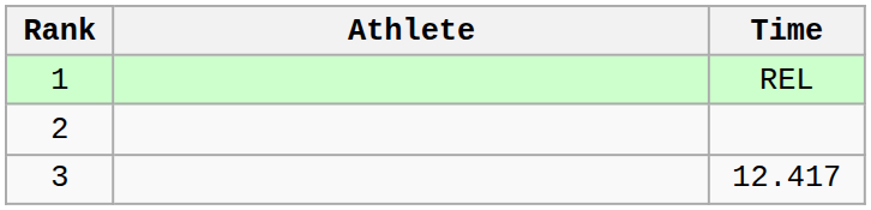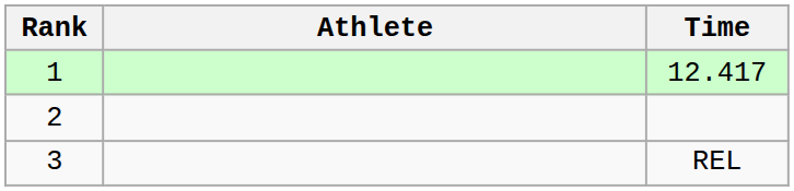 <table class=wikitable style="text-align:center">
 <tr>
 <th width=40>Rank</th>
 <th width=250>Athlete</th>
 <th width=60>Time</th>
 </tr>
 <tr bgcolor="ccffcc">
 <td>1</td>
 <td align=left></td>
-<td>REL</td>
+<td>12.417</td>
 </tr>
 <tr>
 <td>2</td>
 <td align=left></td>
 <td></td>
 </tr>
 <tr>
 <td>3</td>
 <td align=left></td>
-<td>12.417</td>
+<td>REL</td>
 </tr>
 </table>
